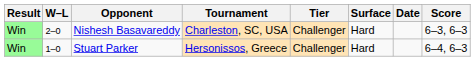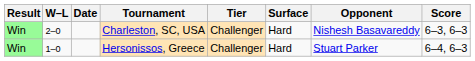 <table class="wikitable" style=font-size:95%>
 <tr>
 <th>Result</th>
 <th class="unsortable">W–L</th>
-<th>Opponent</th>
+<th>Date</th>
 <th>Tournament</th>
 <th>Tier</th>
 <th>Surface</th>
-<th>Date</th>
+<th>Opponent</th>
 <th class="unsortable">Score</th>
 </tr>
 <tr>
 <td bgcolor=98FB98>Win</td>
 <td><small>2–0</small></td>
-<td> <a href='#'>Nishesh Basavareddy</a></td>
+<td><a href='#'></a></td>
 <td style="background:moccasin;"><a href='#'>Charleston</a>, SC, USA</td>
 <td style="background:moccasin;">Challenger</td>
 <td>Hard</td>
-<td><a href='#'></a></td>
+<td> <a href='#'>Nishesh Basavareddy</a></td>
 <td>6–3, 6–3</td>
 </tr>
 <tr>
 <td bgcolor=98FB98>Win</td>
 <td><small>1–0</small></td>
-<td> <a href='#'> Stuart Parker</a></td>
+<td><a href='#'></a></td>
 <td style="background:moccasin;"><a href='#'>Hersonissos</a>, Greece</td>
 <td style="background:moccasin;">Challenger</td>
 <td>Hard</td>
-<td><a href='#'></a></td>
+<td> <a href='#'> Stuart Parker</a></td>
 <td>6–4, 6–3</td>
 </tr>
 </table>
